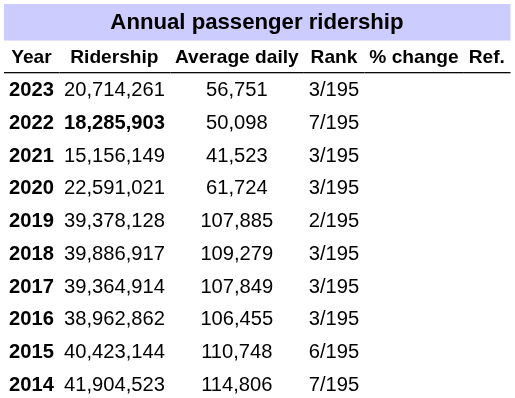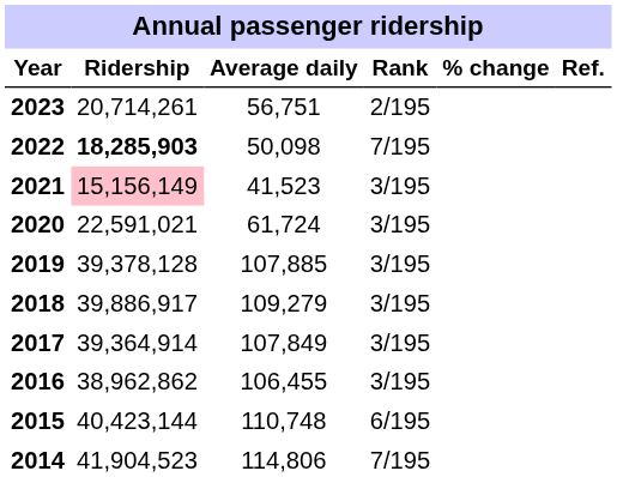 <table class="toccolours" cellpadding="4" cellspacing="0" style="text-align:right;">
 <tr>
 <th colspan="6"  style="background-color:#ccf; background-color:#ccf; font-size:110%; text-align:center;">Annual passenger ridership</th>
 </tr>
 <tr style="font-size:95%; text-align:center">
 <th style="border-bottom:1px solid black">Year</th>
 <th style="border-bottom:1px solid black">Ridership</th>
 <th style="border-bottom:1px solid black">Average daily</th>
 <th style="border-bottom:1px solid black">Rank</th>
 <th style="border-bottom:1px solid black">% change</th>
 <th style="border-bottom:1px solid black">Ref.</th>
 </tr>
 <tr style="text-align:center;">
 <td><strong>2023</strong></td>
 <td>20,714,261</td>
 <td>56,751</td>
-<td>3/195</td>
+<td>2/195</td>
 <td></td>
 <td></td>
 </tr>
 <tr>
 </tr>
 <tr style="text-align:center;">
 <td><strong>2022</strong></td>
 <td><strong>18,285,903</strong></td>
 <td>50,098</td>
 <td>7/195</td>
 <td></td>
 <td></td>
 </tr>
 <tr style="text-align:center;">
 <td><strong>2021</strong></td>
-<td>15,156,149</td>
+<td style="background: pink;">15,156,149</td>
 <td>41,523</td>
 <td>3/195</td>
 <td></td>
 <td></td>
 </tr>
 <tr style="text-align:center;">
 <td><strong>2020</strong></td>
 <td>22,591,021</td>
 <td>61,724</td>
 <td>3/195</td>
 <td></td>
 <td></td>
 </tr>
 <tr style="text-align:center;">
 <td><strong>2019</strong></td>
 <td>39,378,128</td>
 <td>107,885</td>
-<td>2/195</td>
+<td>3/195</td>
 <td></td>
 <td></td>
 </tr>
 <tr style="text-align:center;">
 <td><strong>2018</strong></td>
 <td>39,886,917</td>
 <td>109,279</td>
 <td>3/195</td>
 <td></td>
 <td></td>
 </tr>
 <tr style="text-align:center;">
 <td><strong>2017</strong></td>
 <td>39,364,914</td>
 <td>107,849</td>
 <td>3/195</td>
 <td></td>
 <td></td>
 </tr>
 <tr style="text-align:center;">
 <td><strong>2016</strong></td>
 <td>38,962,862</td>
 <td>106,455</td>
 <td>3/195</td>
 <td></td>
 <td></td>
 </tr>
 <tr style="text-align:center;">
 <td><strong>2015</strong></td>
 <td>40,423,144</td>
 <td>110,748</td>
 <td>6/195</td>
 <td></td>
 <td></td>
 </tr>
 <tr style="text-align:center;">
 <td><strong>2014</strong></td>
 <td>41,904,523</td>
 <td>114,806</td>
 <td>7/195</td>
 <td></td>
 <td></td>
 </tr>
 </table>
